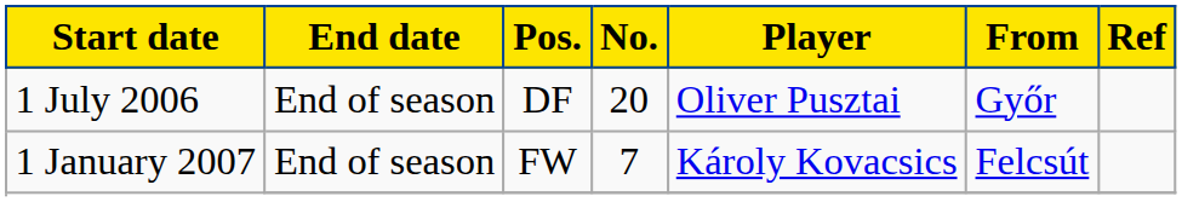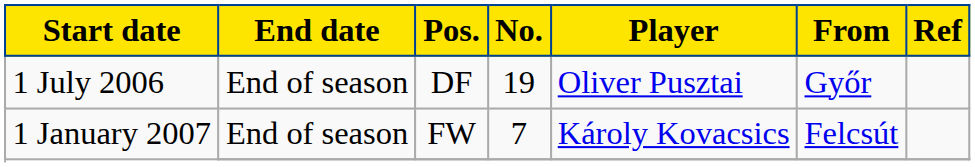 <table class="wikitable plainrowheaders sortable">
 <tr>
 <th style="background-color:#FDE500;color:black;border:1px solid #004292">Start date</th>
 <th style="background-color:#FDE500;color:black;border:1px solid #004292">End date</th>
 <th style="background-color:#FDE500;color:black;border:1px solid #004292">Pos.</th>
 <th style="background-color:#FDE500;color:black;border:1px solid #004292">No.</th>
 <th style="background-color:#FDE500;color:black;border:1px solid #004292">Player</th>
 <th style="background-color:#FDE500;color:black;border:1px solid #004292">From</th>
 <th style="background-color:#FDE500;color:black;border:1px solid #004292">Ref</th>
 </tr>
 <tr>
 <td>1 July 2006</td>
 <td style="text-align:center;">End of season</td>
 <td style="text-align:center;">DF</td>
-<td style="text-align:center;">20</td>
+<td style="text-align:center;">19</td>
 <td style="text-align:left;"> <a href='#'>Oliver Pusztai</a></td>
 <td style="text-align:left;"><a href='#'>Győr</a></td>
 <td></td>
 </tr>
 <tr>
 <td rowspan="4" style="text-align:center;">1 January 2007</td>
 <td style="text-align:center;">End of season</td>
 <td style="text-align:center;">FW</td>
 <td style="text-align:center;">7</td>
 <td style="text-align:left;"> <a href='#'>Károly Kovacsics</a></td>
 <td style="text-align:left;"><a href='#'>Felcsút</a></td>
 <td></td>
 </tr>
 <tr>
 </tr>
 </table>
